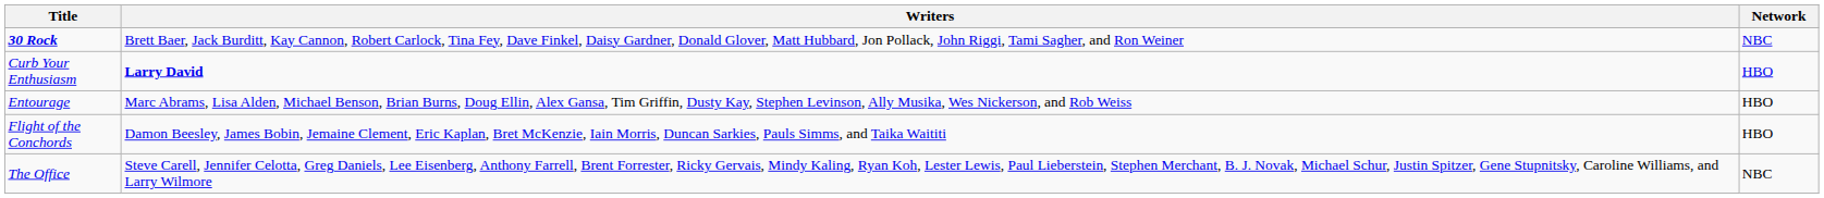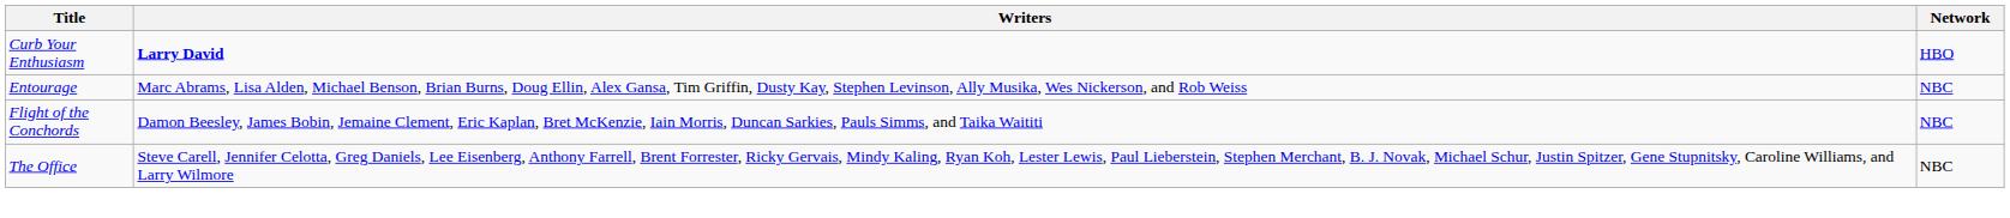 <table class="wikitable" style="width:100%;">
 <tr>
 <th style="width:120px;">Title</th>
 <th>Writers</th>
 <th style="width:80px;">Network</th>
-</tr>
-<tr>
-<td><strong> <em><a href='#'>30 Rock</a></em> </strong></td>
-<td><a href='#'>Brett Baer</a>, <a href='#'>Jack Burditt</a>, <a href='#'>Kay Cannon</a>, <a href='#'>Robert Carlock</a>, <a href='#'>Tina Fey</a>, <a href='#'>Dave Finkel</a>, <a href='#'>Daisy Gardner</a>, <a href='#'>Donald Glover</a>, <a href='#'>Matt Hubbard</a>, Jon Pollack, <a href='#'>John Riggi</a>, <a href='#'>Tami Sagher</a>, and <a href='#'>Ron Weiner</a></td>
-<td><a href='#'>NBC</a></td>
 </tr>
 <tr>
 <td><em><a href='#'>Curb Your Enthusiasm</a></em></td>
 <td><strong><a href='#'>Larry David</a></strong></td>
 <td><a href='#'>HBO</a></td>
 </tr>
 <tr>
 <td><em><a href='#'>Entourage</a></em></td>
 <td><a href='#'>Marc Abrams</a>, <a href='#'>Lisa Alden</a>, <a href='#'>Michael Benson</a>, <a href='#'>Brian Burns</a>, <a href='#'>Doug Ellin</a>, <a href='#'>Alex Gansa</a>, Tim Griffin, <a href='#'>Dusty Kay</a>, <a href='#'>Stephen Levinson</a>, <a href='#'>Ally Musika</a>, <a href='#'>Wes Nickerson</a>, and <a href='#'>Rob Weiss</a></td>
-<td>HBO</td>
+<td><a href='#'>NBC</a></td>
 </tr>
 <tr>
 <td><em><a href='#'>Flight of the Conchords</a></em></td>
 <td><a href='#'>Damon Beesley</a>, <a href='#'>James Bobin</a>, <a href='#'>Jemaine Clement</a>, <a href='#'>Eric Kaplan</a>, <a href='#'>Bret McKenzie</a>, <a href='#'>Iain Morris</a>, <a href='#'>Duncan Sarkies</a>, <a href='#'>Pauls Simms</a>, and <a href='#'>Taika Waititi</a></td>
-<td>HBO</td>
+<td><a href='#'>NBC</a></td>
 </tr>
 <tr>
 <td><em><a href='#'>The Office</a></em></td>
 <td><a href='#'>Steve Carell</a>, <a href='#'>Jennifer Celotta</a>, <a href='#'>Greg Daniels</a>, <a href='#'>Lee Eisenberg</a>, <a href='#'>Anthony Farrell</a>, <a href='#'>Brent Forrester</a>, <a href='#'>Ricky Gervais</a>, <a href='#'>Mindy Kaling</a>, <a href='#'>Ryan Koh</a>, <a href='#'>Lester Lewis</a>, <a href='#'>Paul Lieberstein</a>, <a href='#'>Stephen Merchant</a>, <a href='#'>B. J. Novak</a>, <a href='#'>Michael Schur</a>, <a href='#'>Justin Spitzer</a>, <a href='#'>Gene Stupnitsky</a>, Caroline Williams, and <a href='#'>Larry Wilmore</a></td>
 <td>NBC</td>
 </tr>
 </table>
